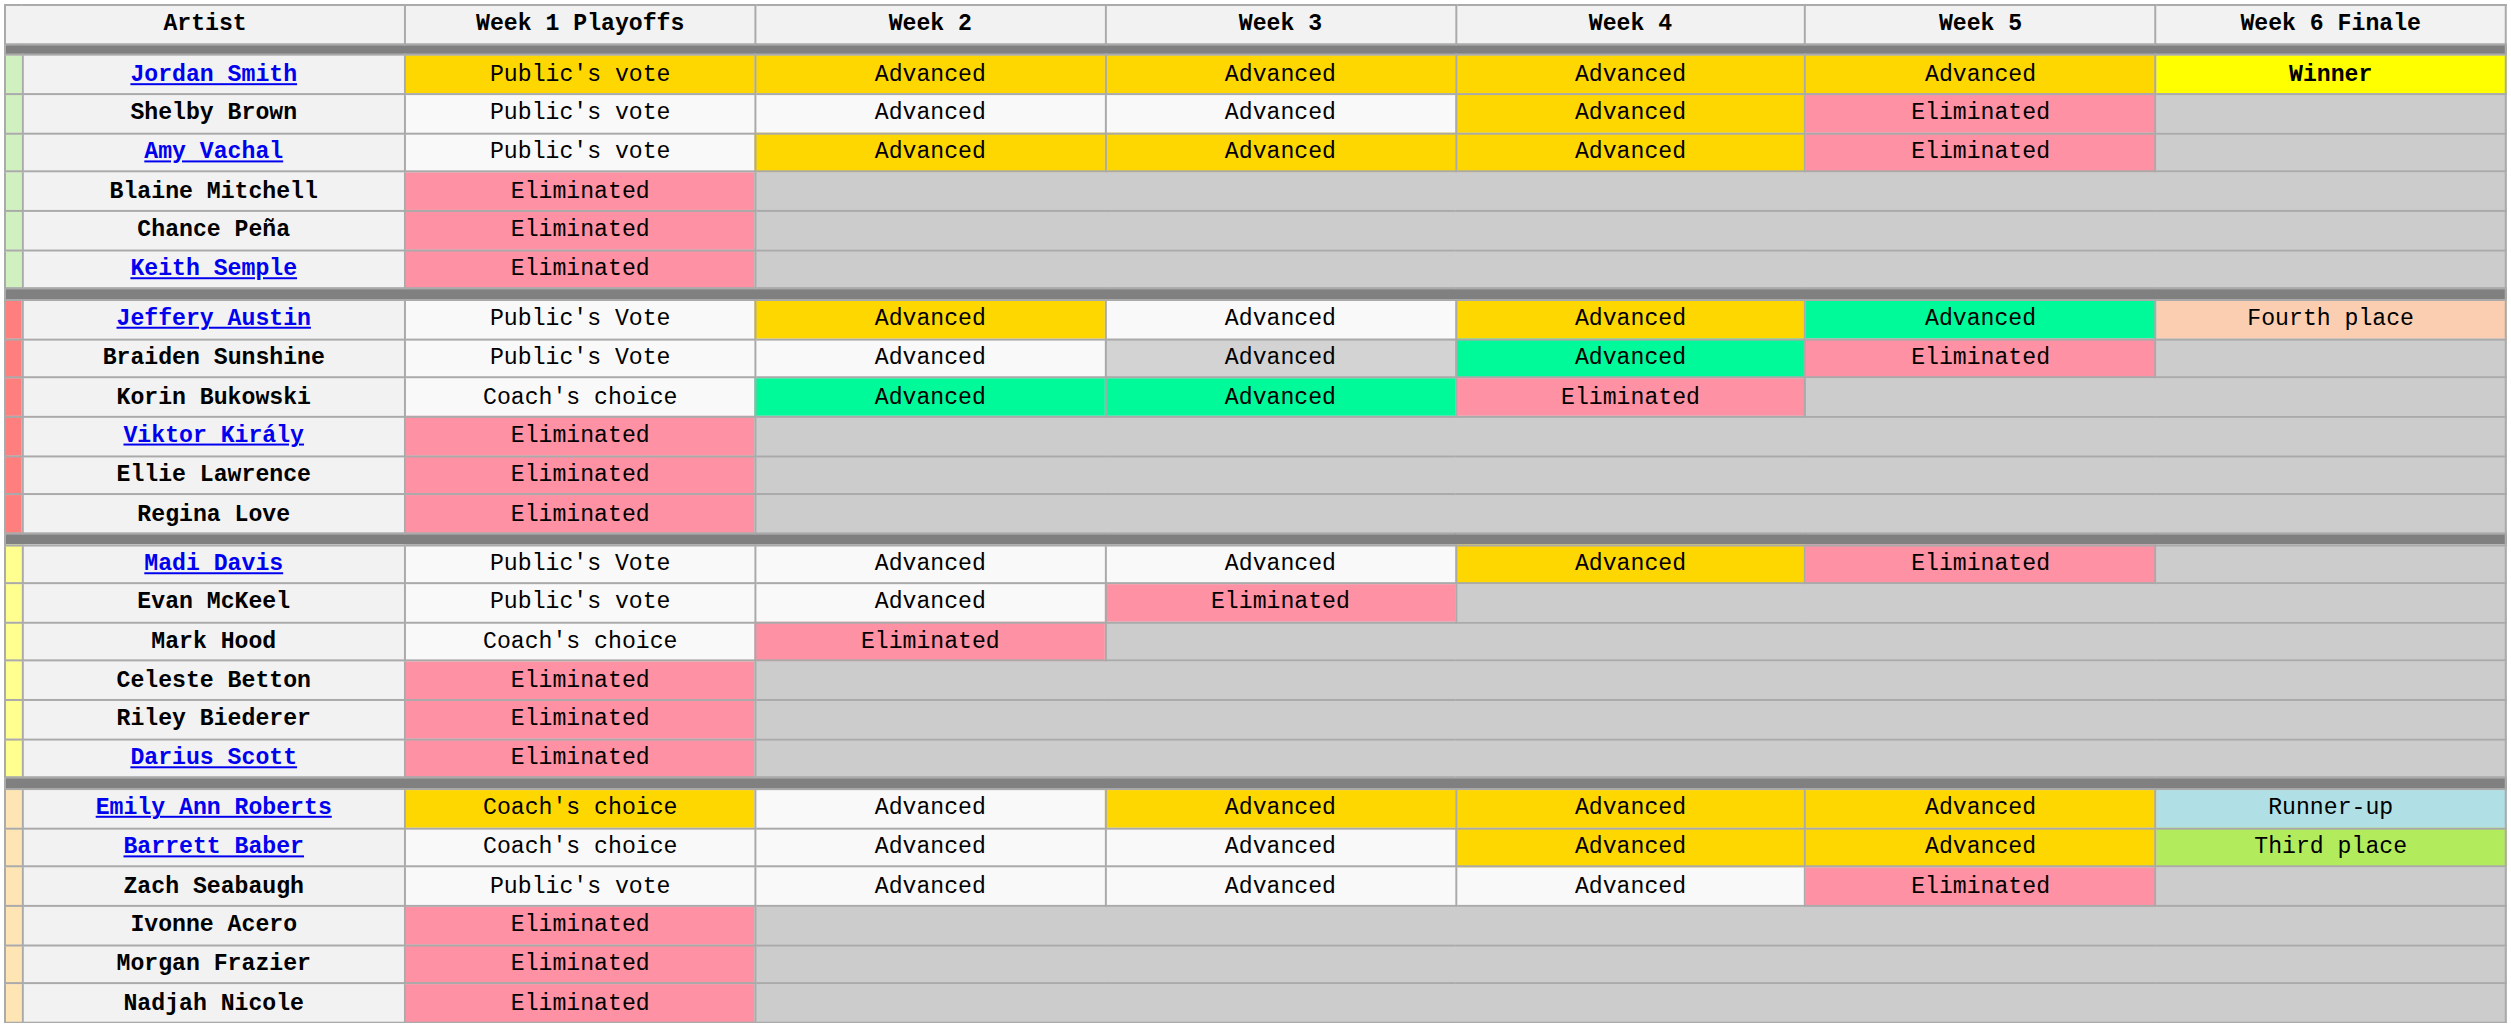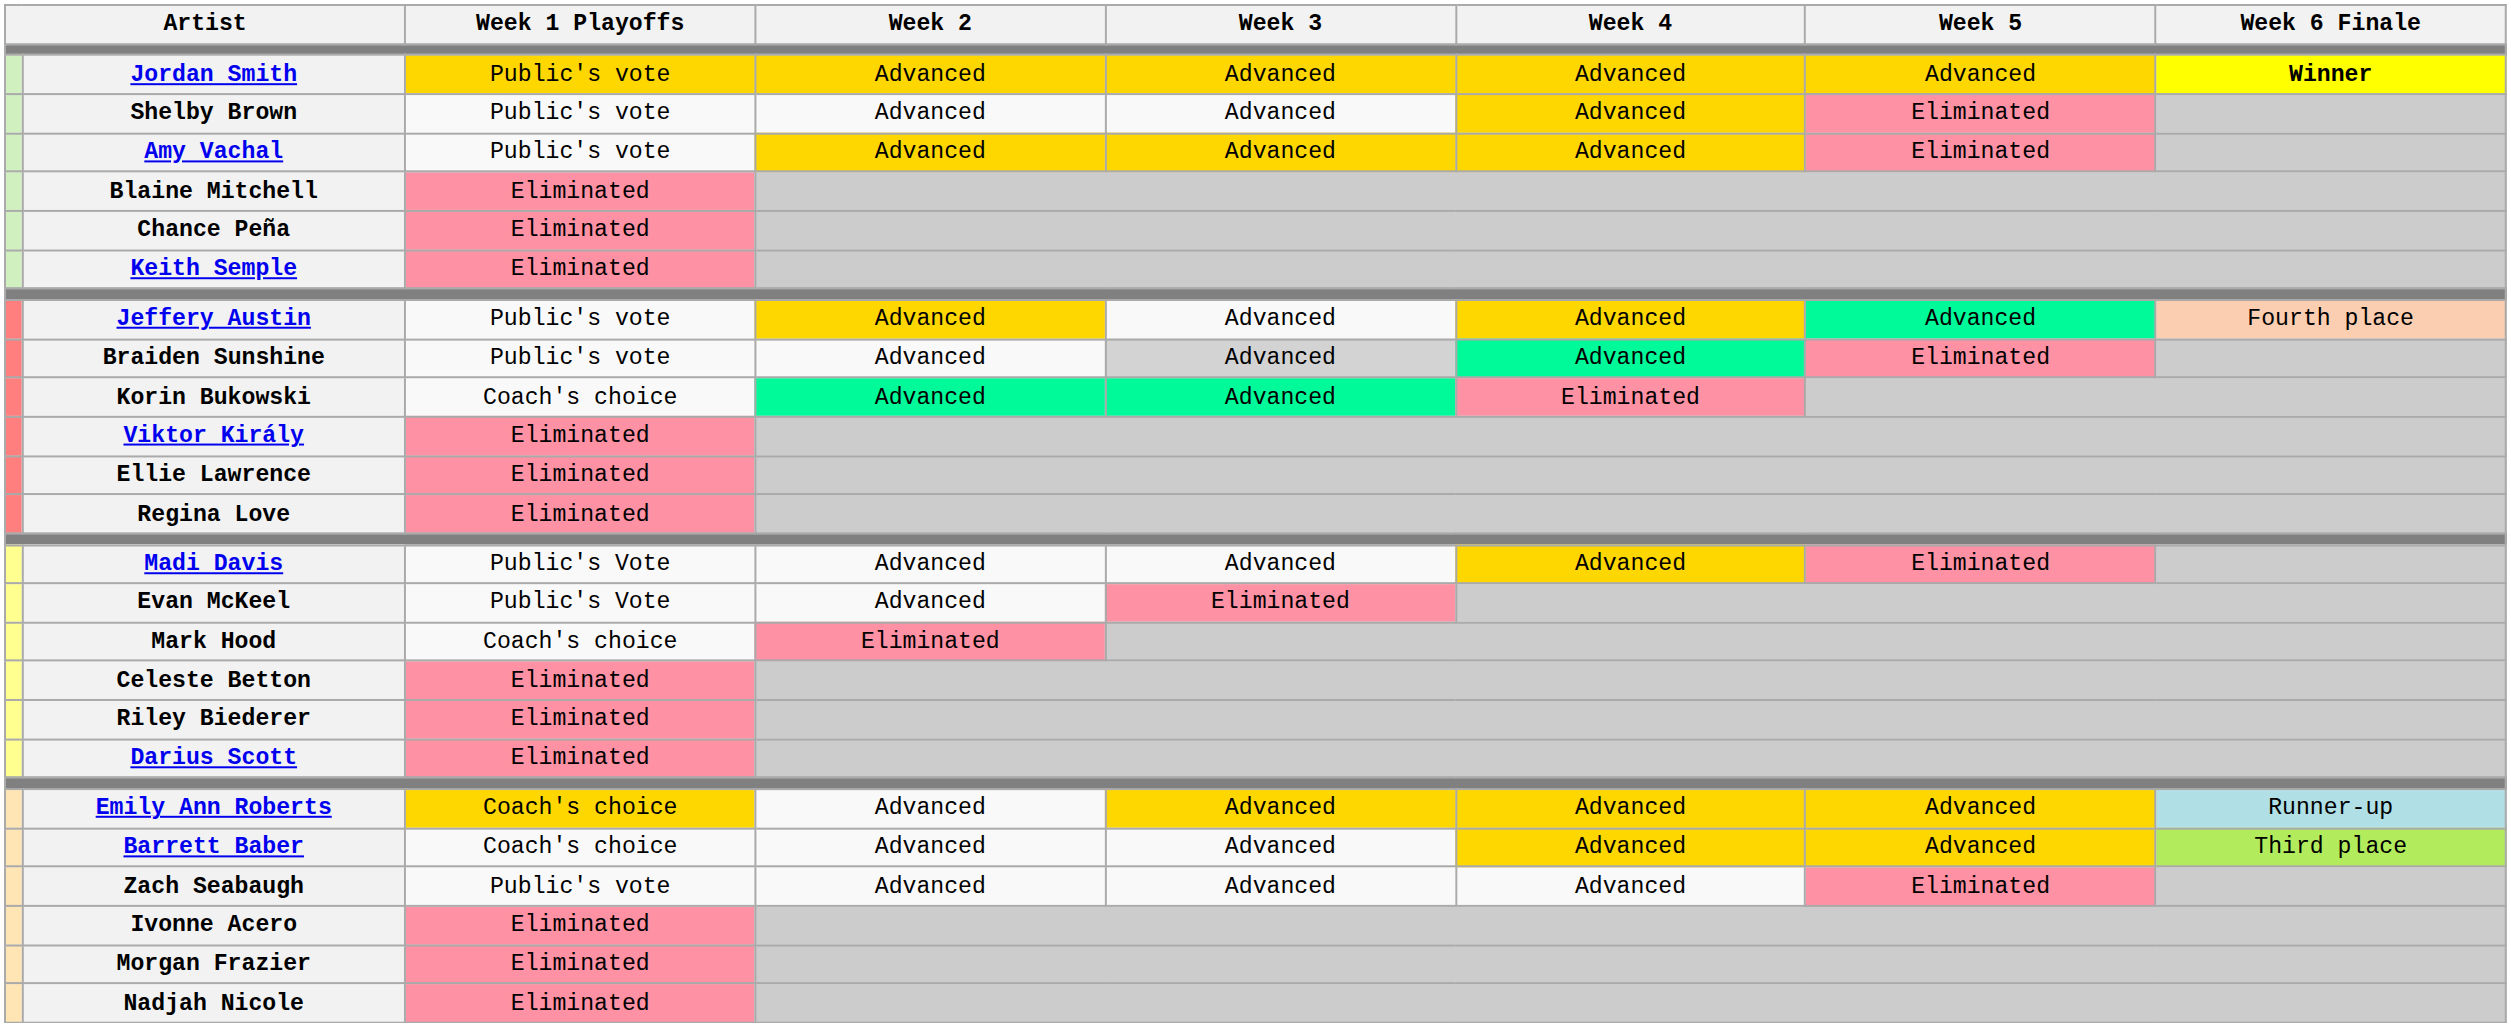 <table class="wikitable"  style="font-size:90%; text-align:center; width:100%;">
 <tr>
 <th colspan="2">Artist</th>
 <th style="width:14%;">Week 1 Playoffs</th>
 <th style="width:14%;">Week 2</th>
 <th style="width:14%;">Week 3</th>
 <th style="width:14%;">Week 4</th>
 <th style="width:14%;">Week 5</th>
 <th style="width:14%;">Week 6 Finale</th>
 </tr>
 <tr>
 <th colspan="8" style="background:gray;"></th>
 </tr>
 <tr>
 <th style="background:#d0f0c0;"></th>
 <th><a href='#'>Jordan Smith</a></th>
 <td style="background:gold;">Public's vote </td>
 <td style="background:gold;">Advanced </td>
 <td style="background:gold;">Advanced </td>
 <td style="background:gold;">Advanced </td>
 <td style="background:gold;">Advanced </td>
 <td style="background:yellow;"><strong>Winner</strong>   </td>
 </tr>
 <tr>
 <th style="background:#d0f0c0;"></th>
 <th>Shelby Brown</th>
 <td>Public's vote</td>
 <td>Advanced</td>
 <td>Advanced</td>
 <td style="background:gold;">Advanced </td>
 <td style="background:#FF91A4;">Eliminated</td>
 <td colspan="2" style="background:#ccc;"></td>
 </tr>
 <tr>
 <th style="background:#d0f0c0;"></th>
 <th><a href='#'>Amy Vachal</a></th>
 <td>Public's vote</td>
 <td style="background:gold;">Advanced </td>
 <td style="background:gold;">Advanced </td>
 <td style="background:gold;">Advanced </td>
 <td style="background:#FF91A4;">Eliminated </td>
 <td colspan="2" style="background:#ccc;"></td>
 </tr>
 <tr>
 <th style="background:#d0f0c0;"></th>
 <th>Blaine Mitchell</th>
 <td style="background:#FF91A4;">Eliminated</td>
 <td colspan="5" style="background:#ccc;"></td>
 </tr>
 <tr>
 <th style="background:#d0f0c0;"></th>
 <th>Chance Peña</th>
 <td style="background:#FF91A4;">Eliminated</td>
 <td colspan="5" style="background:#ccc;"></td>
 </tr>
 <tr>
 <th style="background:#d0f0c0;"></th>
 <th><a href='#'>Keith Semple</a></th>
 <td style="background:#FF91A4;">Eliminated</td>
 <td colspan="5" style="background:#ccc;"></td>
 </tr>
 <tr>
 <th colspan="8" style="background:gray;"></th>
 </tr>
 <tr>
 <th style="background:#FF7F7F"></th>
 <th><a href='#'>Jeffery Austin</a></th>
-<td>Public's Vote</td>
+<td>Public's vote</td>
 <td style="background:gold;">Advanced</td>
 <td>Advanced</td>
 <td style="background:gold;">Advanced </td>
 <td style="background: #00FA9A;">Advanced </td>
 <td style="background:#FBCEB1;">Fourth place </td>
 </tr>
 <tr>
 <th style="background:#FF7F7F"></th>
 <th>Braiden Sunshine</th>
-<td>Public's Vote</td>
+<td>Public's vote</td>
 <td>Advanced</td>
 <td style="background: lightgrey;">Advanced</td>
 <td style="background: #00FA9A;">Advanced</td>
 <td style="background:#FF91A4;">Eliminated </td>
 <td colspan="2" style="background:#ccc;"></td>
 </tr>
 <tr>
 <th style="background:#FF7F7F"></th>
 <th>Korin Bukowski</th>
 <td>Coach's choice</td>
 <td style="background:#00FA9A;">Advanced</td>
 <td style="background:#00FA9A;">Advanced</td>
 <td style="background:#FF91A4;">Eliminated</td>
 <td colspan="2" style="background:#ccc;"></td>
 </tr>
 <tr>
 <th style="background:#FF7F7F"></th>
 <th><a href='#'>Viktor Király</a></th>
 <td style="background:#FF91A4;">Eliminated</td>
 <td colspan="5" style="background:#ccc;"></td>
 </tr>
 <tr>
 <th style="background:#FF7F7F"></th>
 <th>Ellie Lawrence</th>
 <td style="background:#FF91A4;">Eliminated</td>
 <td colspan="5" style="background:#ccc;"></td>
 </tr>
 <tr>
 <th style="background:#FF7F7F"></th>
 <th>Regina Love</th>
 <td style="background:#FF91A4;">Eliminated</td>
 <td colspan="5" style="background:#ccc;"></td>
 </tr>
 <tr>
 <th colspan="8" style="background:gray;"></th>
 </tr>
 <tr>
 <th style="background:#FFFF90;"></th>
 <th><a href='#'>Madi Davis</a></th>
 <td>Public's Vote</td>
 <td>Advanced</td>
 <td>Advanced</td>
 <td style="background:gold;">Advanced </td>
 <td style="background:#FF91A4;">Eliminated </td>
 <td colspan="2" style="background:#ccc;"></td>
 </tr>
 <tr>
 <th style="background:#FFFF90;"></th>
 <th>Evan McKeel</th>
-<td>Public's vote</td>
+<td>Public's Vote</td>
 <td>Advanced</td>
 <td style="background:#FF91A4;">Eliminated</td>
 <td colspan="3" style="background:#ccc;"></td>
 </tr>
 <tr>
 <th style="background:#FFFF90;"></th>
 <th>Mark Hood</th>
 <td style="background:#;">Coach's choice</td>
 <td style="background:#FF91A4;">Eliminated</td>
 <td colspan="4" style="background:#ccc;"></td>
 </tr>
 <tr>
 <th style="background:#FFFF90;"></th>
 <th>Celeste Betton</th>
 <td style="background:#FF91A4;">Eliminated</td>
 <td colspan="5" style="background:#ccc;"></td>
 </tr>
 <tr>
 <th style="background:#FFFF90;"></th>
 <th>Riley Biederer</th>
 <td style="background:#FF91A4;">Eliminated</td>
 <td colspan="5" style="background:#ccc;"></td>
 </tr>
 <tr>
 <th style="background:#FFFF90;"></th>
 <th><a href='#'>Darius Scott</a></th>
 <td style="background:#FF91A4;">Eliminated</td>
 <td colspan="5" style="background:#ccc;"></td>
 </tr>
 <tr>
 <th colspan="8" style="background:gray;"></th>
 </tr>
 <tr>
 <th style="background:#ffe5b4;"></th>
 <th><a href='#'>Emily Ann Roberts</a></th>
 <td style="background:gold;">Coach's choice </td>
 <td>Advanced</td>
 <td style="background:gold;">Advanced </td>
 <td style="background:gold;">Advanced </td>
 <td style="background:gold;">Advanced </td>
 <td style="background:#B0E0E6;">Runner-up  </td>
 </tr>
 <tr>
 <th style="background:#ffe5b4;"></th>
 <th><a href='#'>Barrett Baber</a></th>
 <td>Coach's choice</td>
 <td>Advanced</td>
 <td>Advanced</td>
 <td style="background:gold;">Advanced </td>
 <td style="background:gold;">Advanced </td>
 <td style="background:#B2EC5D;">Third place </td>
 </tr>
 <tr>
 <th style="background:#ffe5b4;"></th>
 <th>Zach Seabaugh</th>
 <td>Public's vote</td>
 <td>Advanced</td>
 <td>Advanced</td>
 <td>Advanced</td>
 <td style="background:#FF91A4;">Eliminated </td>
 <td colspan="2" style="background:#ccc;"></td>
 </tr>
 <tr>
 <th style="background:#ffe5b4;"></th>
 <th>Ivonne Acero</th>
 <td style="background:#FF91A4;">Eliminated</td>
 <td colspan="5" style="background:#ccc;"></td>
 </tr>
 <tr>
 <th style="background:#ffe5b4;"></th>
 <th>Morgan Frazier</th>
 <td style="background:#FF91A4;">Eliminated</td>
 <td colspan="5" style="background:#ccc;"></td>
 </tr>
 <tr>
 <th style="background:#ffe5b4;"></th>
 <th>Nadjah Nicole</th>
 <td style="background:#FF91A4;">Eliminated</td>
 <td colspan="5" style="background:#ccc;"></td>
 </tr>
 </table>
